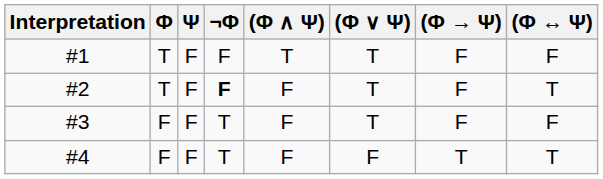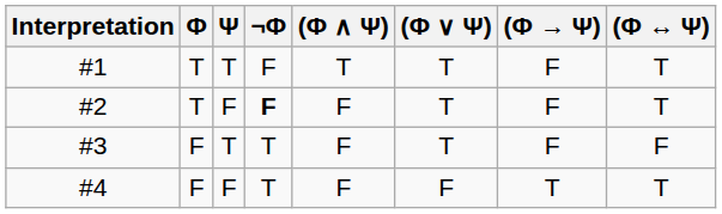 <table class="wikitable" style="text-align:center; margin: 1em auto;">
 <tr>
 <th>Interpretation</th>
 <th>Φ</th>
 <th>Ψ</th>
 <th>¬Φ</th>
 <th>(Φ ∧ Ψ)</th>
 <th>(Φ ∨ Ψ)</th>
 <th>(Φ → Ψ)</th>
 <th>(Φ ↔ Ψ)</th>
 </tr>
 <tr>
 <td>#1</td>
 <td>T</td>
-<td>F</td>
+<td>T</td>
 <td>F</td>
 <td>T</td>
 <td>T</td>
 <td>F</td>
-<td>F</td>
+<td>T</td>
 </tr>
 <tr>
 <td>#2</td>
 <td>T</td>
 <td>F</td>
 <td><strong>F</strong></td>
 <td>F</td>
 <td>T</td>
 <td>F</td>
 <td>T</td>
 </tr>
 <tr>
 <td>#3</td>
 <td>F</td>
-<td>F</td>
+<td>T</td>
 <td>T</td>
 <td>F</td>
 <td>T</td>
 <td>F</td>
 <td>F</td>
 </tr>
 <tr>
 <td>#4</td>
 <td>F</td>
 <td>F</td>
 <td>T</td>
 <td>F</td>
 <td>F</td>
 <td>T</td>
 <td>T</td>
 </tr>
 </table>
